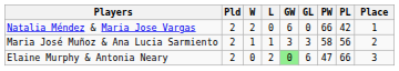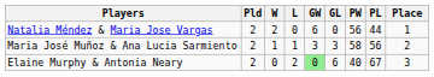 <table class=wikitable style="text-align:center">
 <tr>
 <th width=300>Players</th>
 <th width=20>Pld</th>
 <th width=20>W</th>
 <th width=20>L</th>
 <th width=20>GW</th>
 <th width=20>GL</th>
 <th width=20>PW</th>
 <th width=20>PL</th>
 <th width=50>Place</th>
 </tr>
 <tr>
 <td align="left"> <a href='#'>Natalia Méndez</a> & <a href='#'>Maria Jose Vargas</a></td>
 <td>2</td>
 <td>2</td>
 <td>0</td>
 <td>6</td>
 <td>0</td>
-<td>66</td>
-<td>42</td>
+<td>56</td>
+<td>44</td>
 <td>1</td>
 </tr>
 <tr>
 <td align=left> Maria José Muñoz & Ana Lucia Sarmiento</td>
 <td>2</td>
 <td>1</td>
 <td>1</td>
 <td>3</td>
 <td>3</td>
 <td>58</td>
 <td>56</td>
 <td>2</td>
 </tr>
 <tr>
 <td align=left> Elaine Murphy & Antonia Neary</td>
 <td>2</td>
 <td>0</td>
 <td>2</td>
 <td style="background: lightgreen;">0</td>
 <td>6</td>
-<td>47</td>
-<td>66</td>
+<td>40</td>
+<td>67</td>
 <td>3</td>
 </tr>
 </table>
